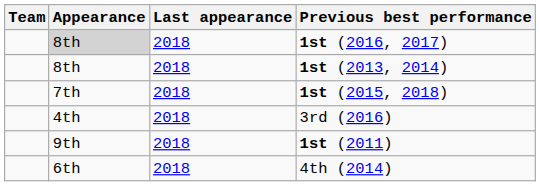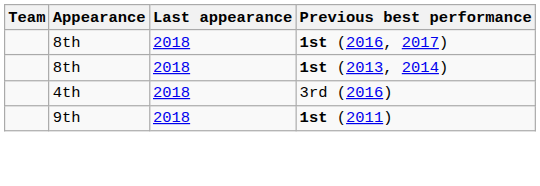 <table class="wikitable sortable">
 <tr>
 <th>Team</th>
 <th>Appearance</th>
 <th>Last appearance</th>
 <th>Previous best performance</th>
 </tr>
 <tr>
 <td></td>
-<td style="background: lightgrey;">8th</td>
+<td>8th</td>
 <td><a href='#'>2018</a></td>
 <td><strong>1st</strong> (<a href='#'>2016</a>, <a href='#'>2017</a>)</td>
 </tr>
 <tr>
 <td></td>
 <td>8th</td>
 <td><a href='#'>2018</a></td>
 <td><strong>1st</strong> (<a href='#'>2013</a>, <a href='#'>2014</a>)</td>
-</tr>
-<tr>
-<td></td>
-<td>7th</td>
-<td><a href='#'>2018</a></td>
-<td><strong>1st</strong> (<a href='#'>2015</a>, <a href='#'>2018</a>)</td>
 </tr>
 <tr>
 <td></td>
 <td>4th</td>
 <td><a href='#'>2018</a></td>
 <td>3rd (<a href='#'>2016</a>)</td>
 </tr>
 <tr>
 <td></td>
 <td>9th</td>
 <td><a href='#'>2018</a></td>
 <td><strong>1st</strong> (<a href='#'>2011</a>)</td>
 </tr>
-<tr>
-<td></td>
-<td>6th</td>
-<td><a href='#'>2018</a></td>
-<td>4th (<a href='#'>2014</a>)</td>
-</tr>
 </table>
